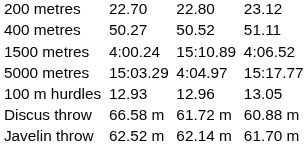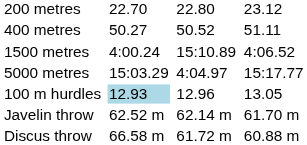 <table>
 <tr>
 <td>200 metres</td>
 <td></td>
 <td>22.70</td>
 <td></td>
 <td>22.80</td>
 <td></td>
 <td>23.12</td>
 </tr>
 <tr>
 <td>400 metres</td>
 <td></td>
 <td>50.27</td>
 <td></td>
 <td>50.52</td>
 <td></td>
 <td>51.11</td>
 </tr>
 <tr>
 <td>1500 metres</td>
 <td></td>
 <td>4:00.24</td>
 <td></td>
 <td>15:10.89</td>
 <td></td>
 <td>4:06.52</td>
 </tr>
 <tr>
 <td>5000 metres</td>
 <td></td>
 <td>15:03.29</td>
 <td></td>
 <td>4:04.97</td>
 <td></td>
 <td>15:17.77</td>
 </tr>
 <tr>
 <td>100 m hurdles</td>
 <td></td>
-<td>12.93</td>
+<td style="background: lightblue;">12.93</td>
 <td></td>
 <td>12.96</td>
 <td></td>
 <td>13.05</td>
+</tr>
+<tr>
+<td>Javelin throw</td>
+<td></td>
+<td>62.52 m</td>
+<td></td>
+<td>62.14 m</td>
+<td></td>
+<td>61.70 m</td>
 </tr>
 <tr>
 <td>Discus throw</td>
 <td></td>
 <td>66.58 m</td>
 <td></td>
 <td>61.72 m</td>
 <td></td>
 <td>60.88 m</td>
 </tr>
-<tr>
-<td>Javelin throw</td>
-<td></td>
-<td>62.52 m</td>
-<td></td>
-<td>62.14 m</td>
-<td></td>
-<td>61.70 m</td>
-</tr>
 </table>
